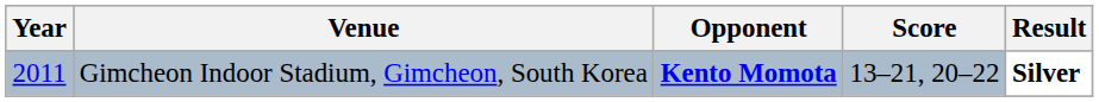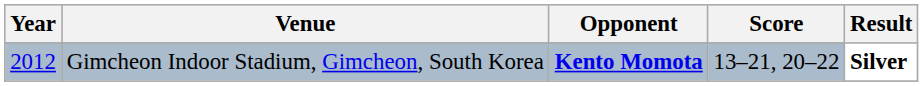 <table class="sortable wikitable" style="font-size: 90%;">
 <tr>
 <th>Year</th>
 <th>Venue</th>
 <th>Opponent</th>
 <th>Score</th>
 <th>Result</th>
 </tr>
 <tr style="background:#AABBCC">
-<td align="center"><a href='#'>2011</a></td>
+<td align="center"><a href='#'>2012</a></td>
 <td align="left">Gimcheon Indoor Stadium, <a href='#'>Gimcheon</a>, South Korea</td>
 <td align="left"><strong> <a href='#'>Kento Momota</a></strong></td>
 <td align="left">13–21, 20–22</td>
 <td style="text-align:left; background:white"> <strong>Silver</strong></td>
 </tr>
 </table>
